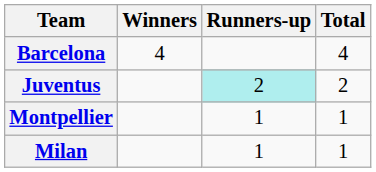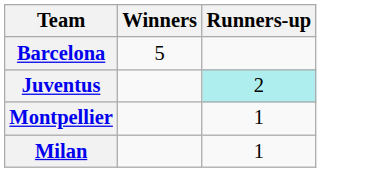 <table class="wikitable plainrowheaders sortable" style="text-align:center">
 <tr>
 <th scope="col">Team</th>
 <th scope="col">Winners</th>
 <th scope="col">Runners-up</th>
-<th scope="col">Total</th>
 </tr>
 <tr>
 <th scope="row"> <a href='#'>Barcelona</a></th>
-<td>4</td>
+<td>5</td>
 <td></td>
-<td>4</td>
 </tr>
 <tr>
 <th scope="row"> <a href='#'>Juventus</a></th>
 <td></td>
 <td style="background: paleturquoise;">2</td>
-<td>2</td>
 </tr>
 <tr>
 <th scope="row"> <a href='#'>Montpellier</a></th>
 <td></td>
-<td>1</td>
 <td>1</td>
 </tr>
 <tr>
 <th scope="row"> <a href='#'>Milan</a></th>
 <td></td>
 <td>1</td>
-<td>1</td>
 </tr>
 </table>
